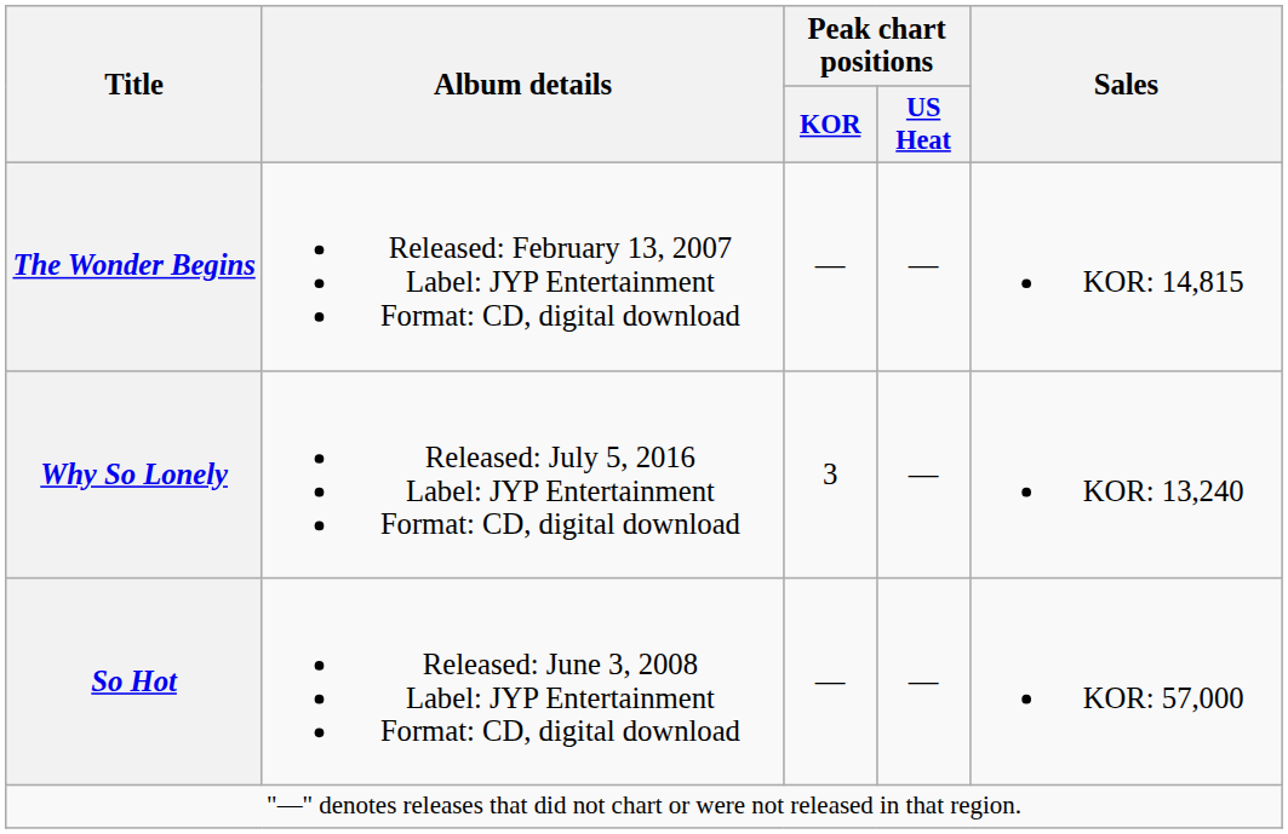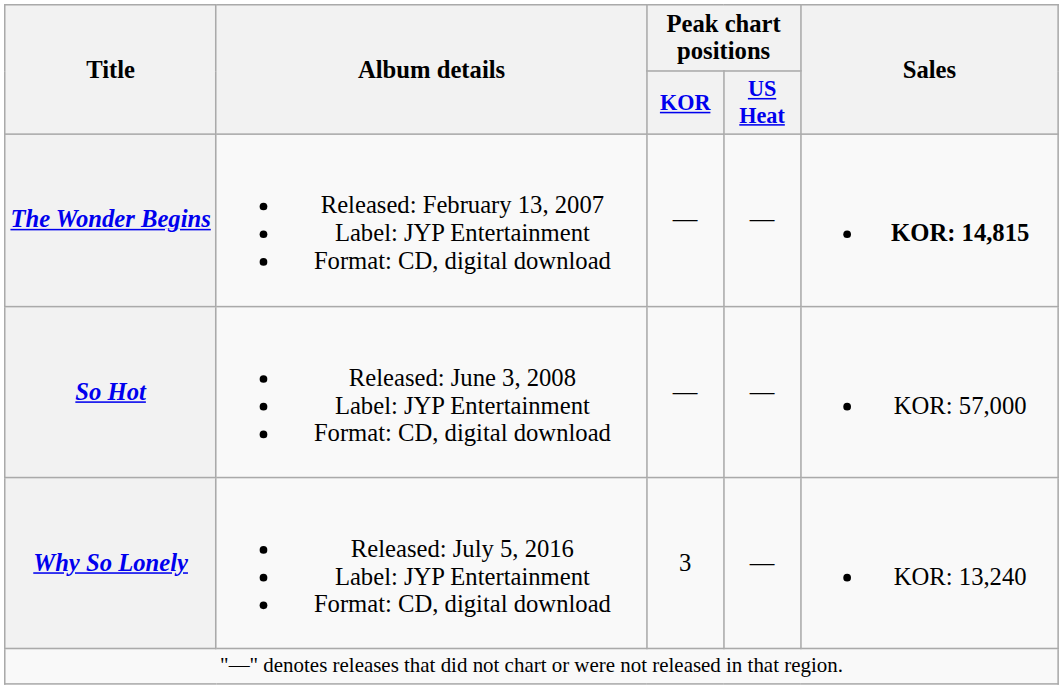 <table class="wikitable plainrowheaders" style="text-align:center;">
 <tr>
 <th scope="col" rowspan="2">Title</th>
 <th scope="col" rowspan="2" style="width:17em;">Album details</th>
 <th colspan="2" scope="col">Peak chart positions</th>
 <th scope="col" rowspan="2" style="width:10em;">Sales</th>
 </tr>
 <tr>
 <th scope="col" style="width:3em;font-size:90%;"><a href='#'>KOR</a><br></th>
 <th scope="col" style="width:3em;font-size:90%;"><a href='#'>US<br>Heat</a><br></th>
 </tr>
 <tr>
 <th scope="row"><em><a href='#'>The Wonder Begins</a></em></th>
 <td><br><ul><li>Released: February 13, 2007</li><li>Label: JYP Entertainment</li><li>Format: CD, digital download</li></ul></td>
 <td>—</td>
 <td>—</td>
-<td><br><ul><li>KOR: 14,815</li></ul></td>
+<td><strong><br><ul><li>KOR: 14,815</li></ul></strong></td>
+</tr>
+<tr>
+<th scope="row"><em><a href='#'>So Hot</a></em></th>
+<td><br><ul><li>Released: June 3, 2008</li><li>Label: JYP Entertainment</li><li>Format: CD, digital download</li></ul></td>
+<td>—</td>
+<td>—</td>
+<td><br><ul><li>KOR: 57,000</li></ul></td>
 </tr>
 <tr>
 <th scope="row"><em><a href='#'>Why So Lonely</a></em></th>
 <td><br><ul><li>Released: July 5, 2016</li><li>Label: JYP Entertainment</li><li>Format: CD, digital download</li></ul></td>
 <td>3</td>
 <td>—</td>
 <td><br><ul><li>KOR: 13,240</li></ul></td>
 </tr>
 <tr>
-<th scope="row"><em><a href='#'>So Hot</a></em></th>
-<td><br><ul><li>Released: June 3, 2008</li><li>Label: JYP Entertainment</li><li>Format: CD, digital download</li></ul></td>
-<td>—</td>
-<td>—</td>
-<td><br><ul><li>KOR: 57,000</li></ul></td>
-</tr>
-<tr>
 <td colspan="5" style="font-size: 85%">"—" denotes releases that did not chart or were not released in that region.</td>
 </tr>
 </table>
